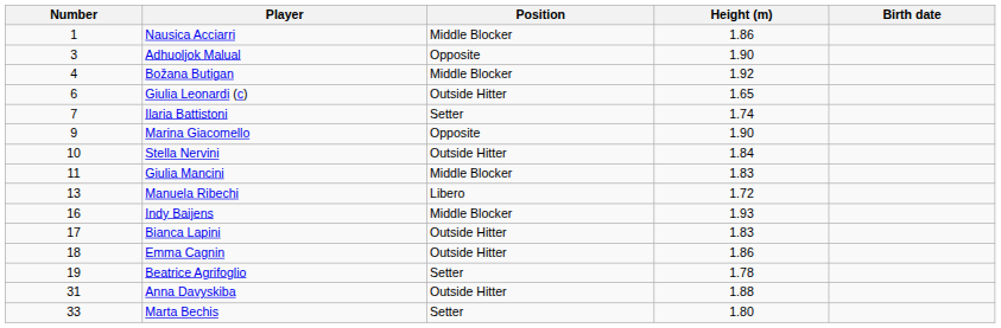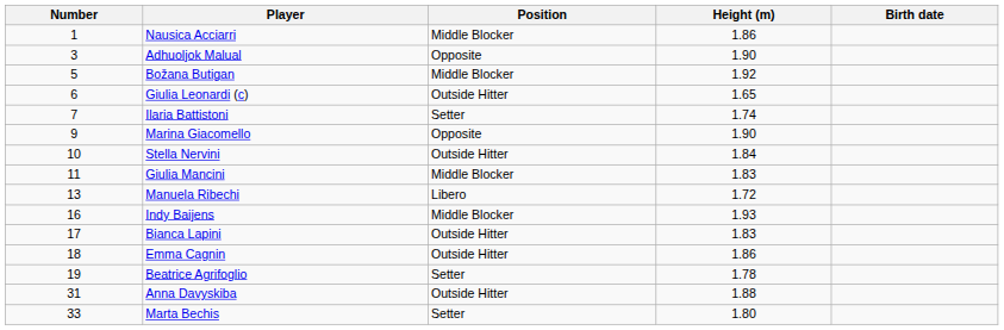 <table class="wikitable" style="width:100%;">
 <tr>
 <th>Number</th>
 <th>Player</th>
 <th>Position</th>
 <th>Height (m)</th>
 <th>Birth date</th>
 </tr>
 <tr>
 <td align=center>1</td>
 <td> <a href='#'>Nausica Acciarri</a></td>
 <td>Middle Blocker</td>
 <td align=center>1.86</td>
 <td></td>
 </tr>
 <tr>
 <td align=center>3</td>
 <td> <a href='#'>Adhuoljok Malual</a></td>
 <td>Opposite</td>
 <td align=center>1.90</td>
 <td></td>
 </tr>
 <tr>
-<td align=center>4</td>
+<td align=center>5</td>
 <td> <a href='#'>Božana Butigan</a></td>
 <td>Middle Blocker</td>
 <td align=center>1.92</td>
 <td></td>
 </tr>
 <tr>
 <td align=center>6</td>
 <td> <a href='#'>Giulia Leonardi</a> (<a href='#'>c</a>)</td>
 <td>Outside Hitter</td>
 <td align=center>1.65</td>
 <td></td>
 </tr>
 <tr>
 <td align=center>7</td>
 <td> <a href='#'>Ilaria Battistoni</a></td>
 <td>Setter</td>
 <td align=center>1.74</td>
 <td></td>
 </tr>
 <tr>
 <td align=center>9</td>
 <td> <a href='#'>Marina Giacomello</a></td>
 <td>Opposite</td>
 <td align=center>1.90</td>
 <td></td>
 </tr>
 <tr>
 <td align=center>10</td>
 <td> <a href='#'>Stella Nervini</a></td>
 <td>Outside Hitter</td>
 <td align=center>1.84</td>
 <td></td>
 </tr>
 <tr>
 <td align=center>11</td>
 <td> <a href='#'>Giulia Mancini</a></td>
 <td>Middle Blocker</td>
 <td align=center>1.83</td>
 <td></td>
 </tr>
 <tr>
 <td align=center>13</td>
 <td> <a href='#'>Manuela Ribechi</a></td>
 <td>Libero</td>
 <td align=center>1.72</td>
 <td></td>
 </tr>
 <tr>
 <td align=center>16</td>
 <td> <a href='#'>Indy Baijens</a></td>
 <td>Middle Blocker</td>
 <td align=center>1.93</td>
 <td></td>
 </tr>
 <tr>
 <td align=center>17</td>
 <td> <a href='#'>Bianca Lapini</a></td>
 <td>Outside Hitter</td>
 <td align=center>1.83</td>
 <td></td>
 </tr>
 <tr>
 <td align=center>18</td>
 <td> <a href='#'>Emma Cagnin</a></td>
 <td>Outside Hitter</td>
 <td align=center>1.86</td>
 <td></td>
 </tr>
 <tr>
 <td align=center>19</td>
 <td> <a href='#'>Beatrice Agrifoglio</a></td>
 <td>Setter</td>
 <td align=center>1.78</td>
 <td></td>
 </tr>
 <tr>
 <td align=center>31</td>
 <td> <a href='#'>Anna Davyskiba</a></td>
 <td>Outside Hitter</td>
 <td align=center>1.88</td>
 <td></td>
 </tr>
 <tr>
 <td align=center>33</td>
 <td> <a href='#'>Marta Bechis</a></td>
 <td>Setter</td>
 <td align=center>1.80</td>
 <td></td>
 </tr>
 </table>
